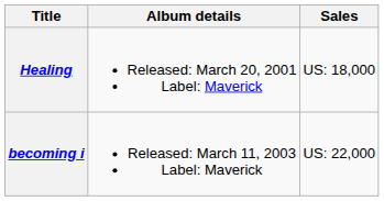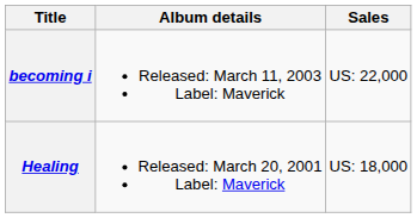 <table class="wikitable plainrowheaders" style="text-align:center;">
 <tr>
 <th scope="col">Title</th>
 <th scope="col">Album details</th>
 <th>Sales</th>
 </tr>
 <tr>
+<th scope="row"><em><a href='#'>becoming i</a></em></th>
+<td><br><ul><li>Released: March 11, 2003</li><li>Label: Maverick</li></ul></td>
+<td>US: 22,000</td>
+</tr>
+<tr>
 <th scope="row"><em><a href='#'>Healing</a></em></th>
 <td><br><ul><li>Released: March 20, 2001</li><li>Label: <a href='#'>Maverick</a></li></ul></td>
 <td>US: 18,000</td>
 </tr>
-<tr>
-<th scope="row"><em><a href='#'>becoming i</a></em></th>
-<td><br><ul><li>Released: March 11, 2003</li><li>Label: Maverick</li></ul></td>
-<td>US: 22,000</td>
-</tr>
 </table>
